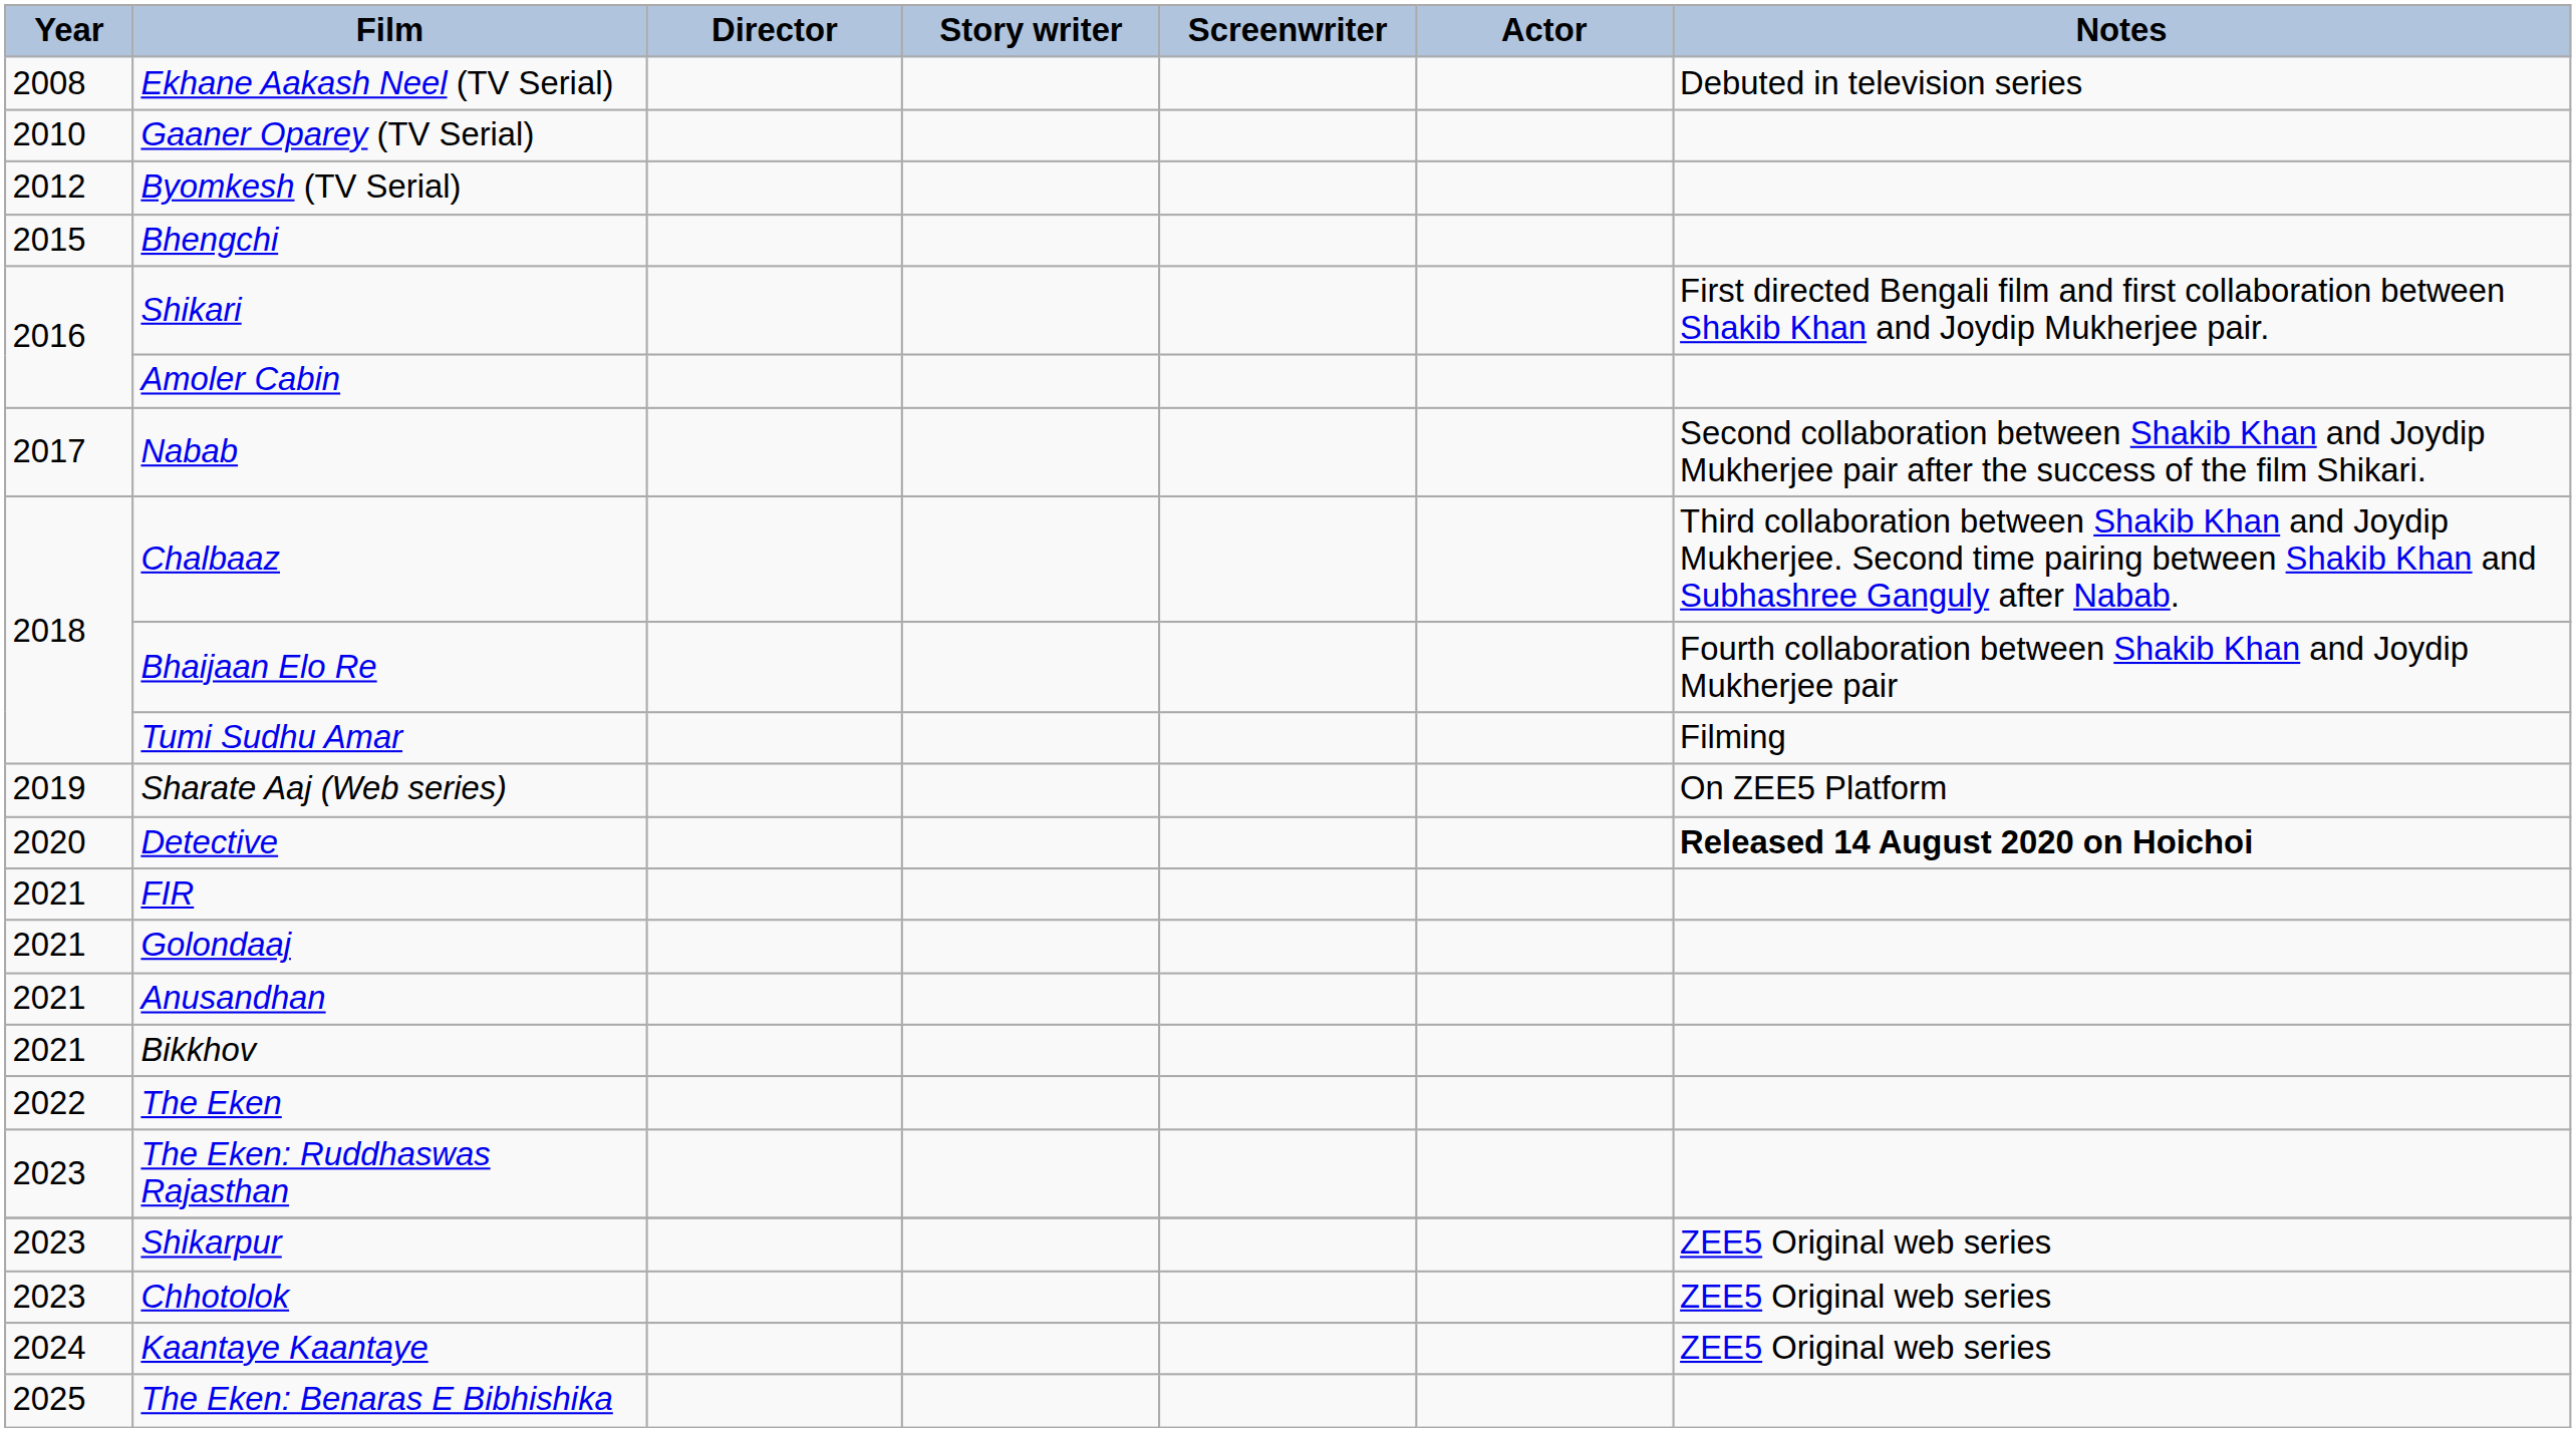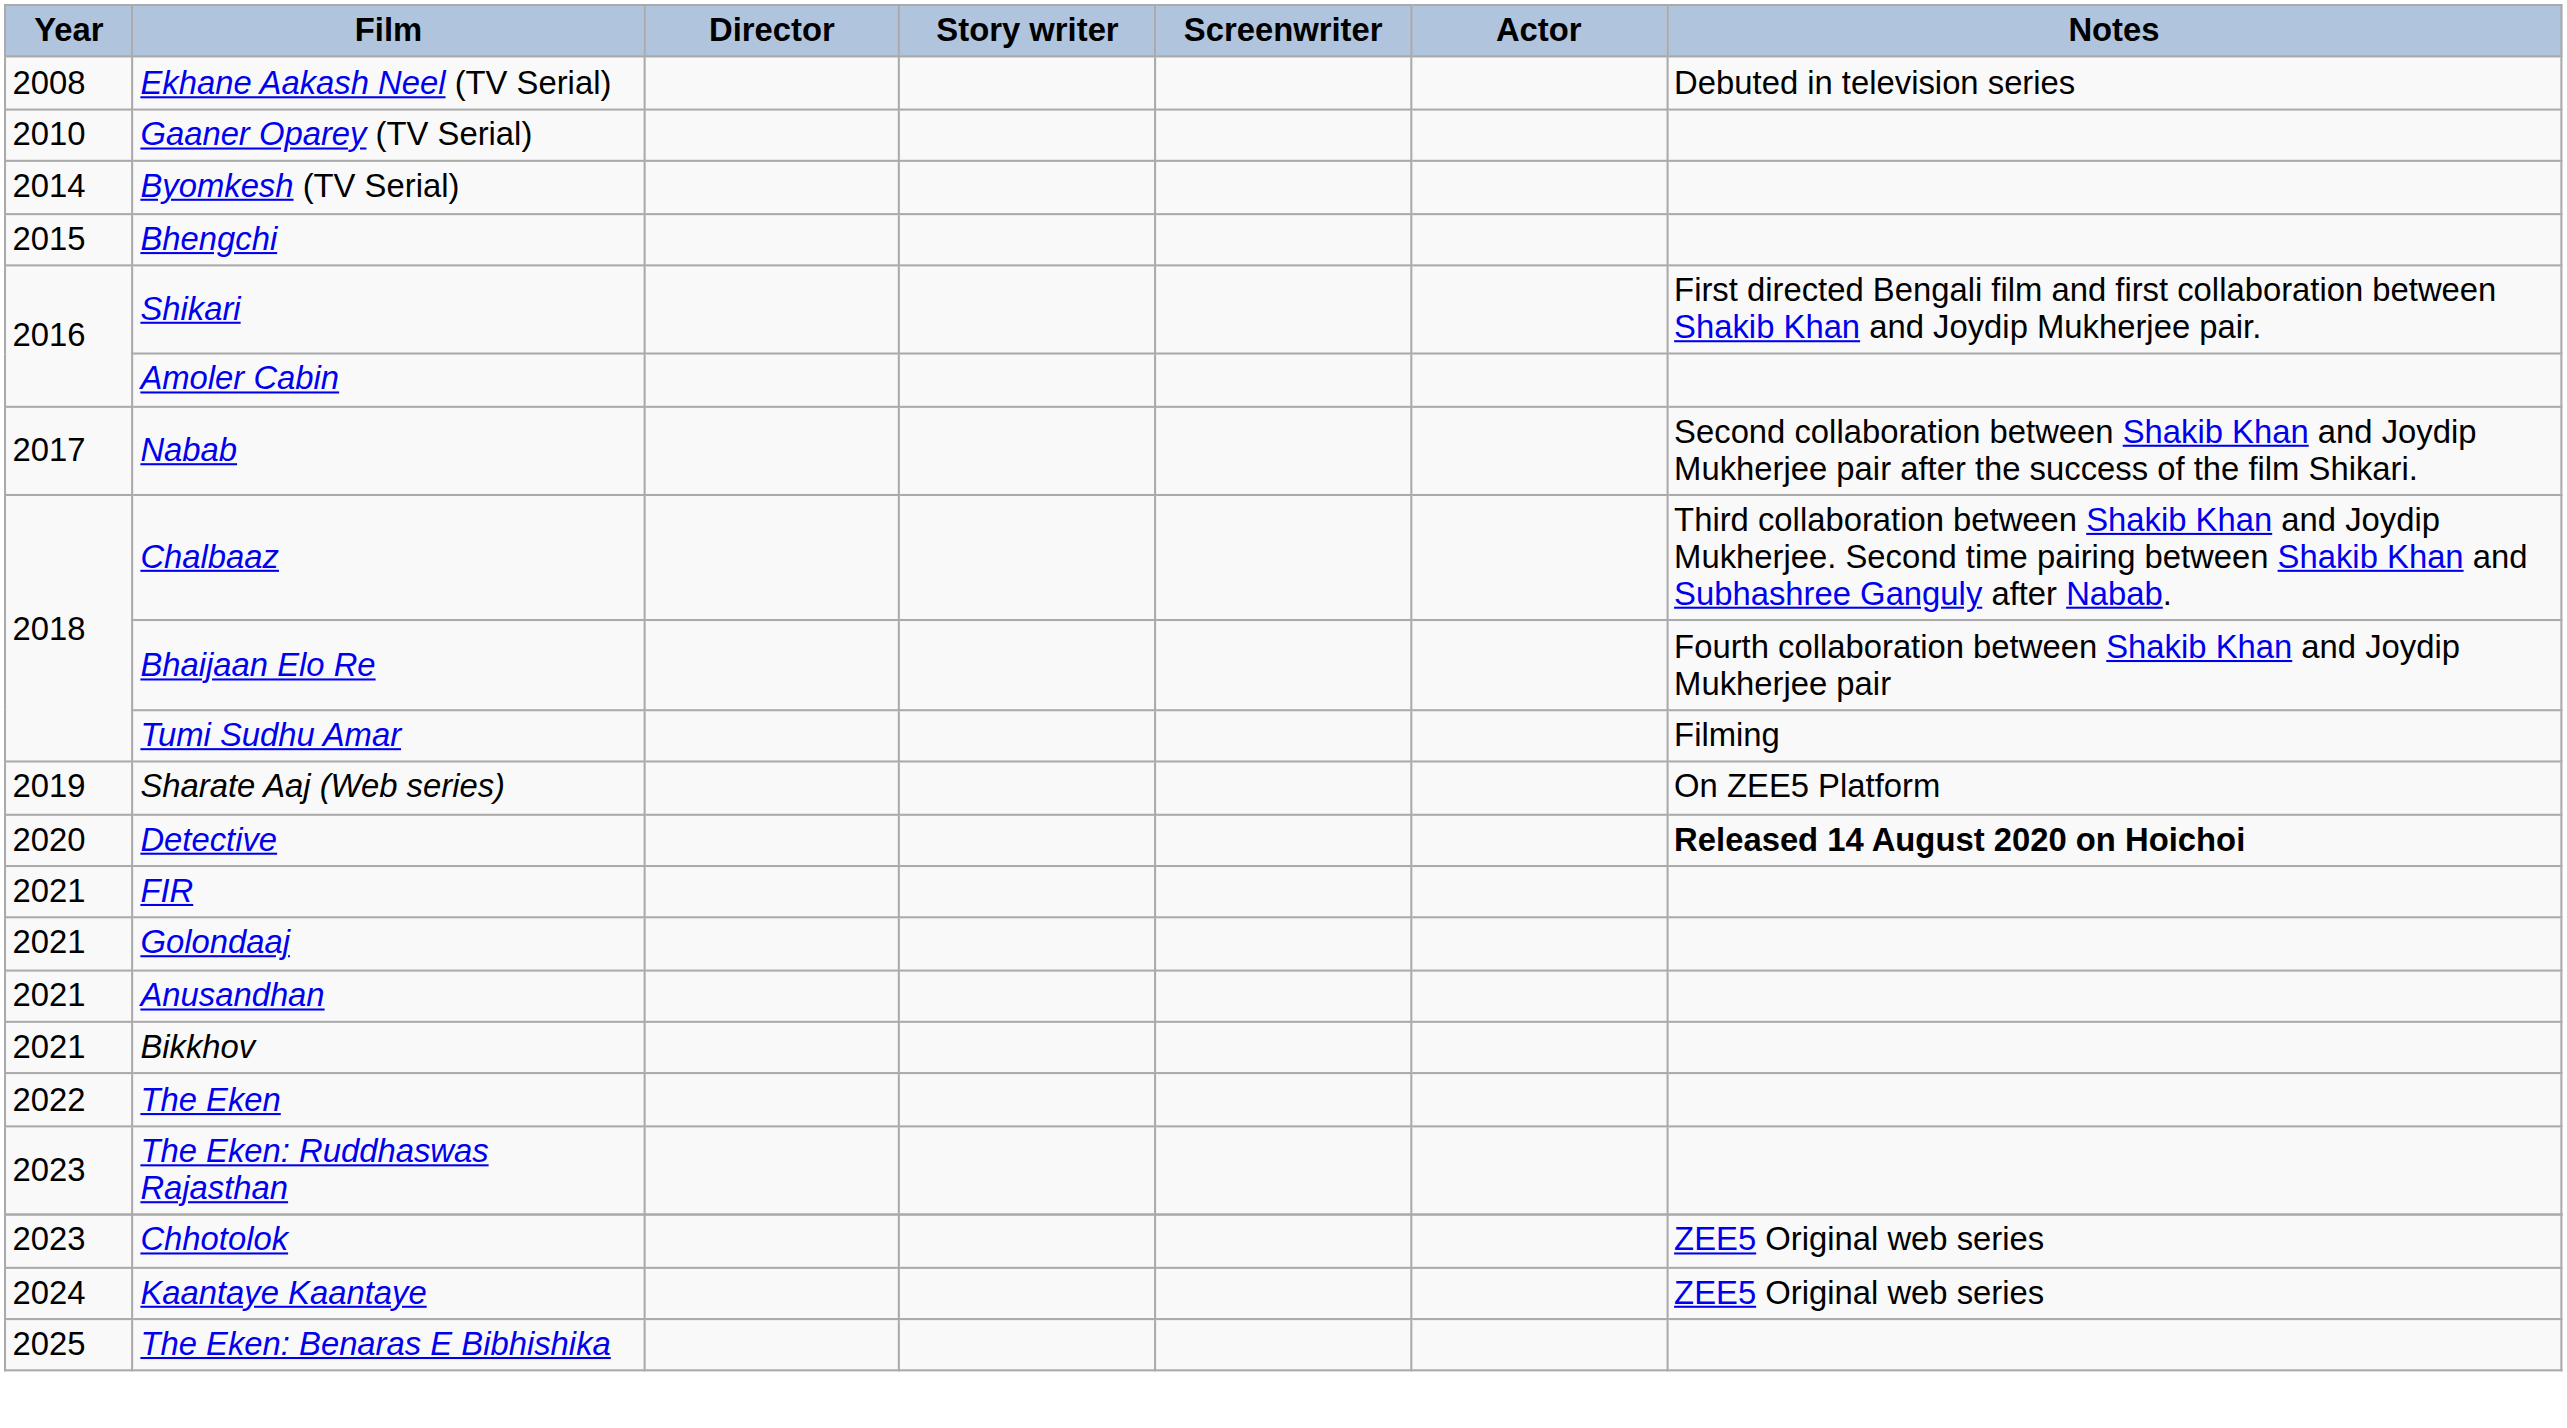 <table class="wikitable">
 <tr>
 <th style="background:#B0C4DE; width:5%">Year</th>
 <th style="background:#B0C4DE; width:20%">Film</th>
 <th style="background:#B0C4DE; width:10%">Director</th>
 <th style="background:#B0C4DE; width:10%">Story writer</th>
 <th style="background:#B0C4DE; width:10%">Screenwriter</th>
 <th style="background:#B0C4DE; width:10%">Actor</th>
 <th style="background:#B0C4DE; width:35%">Notes</th>
 </tr>
 <tr>
 <td>2008</td>
 <td><em><a href='#'>Ekhane Aakash Neel</a></em> (TV Serial)</td>
 <td></td>
 <td></td>
 <td></td>
 <td></td>
 <td>Debuted in television series</td>
 </tr>
 <tr>
 <td>2010</td>
 <td><em><a href='#'>Gaaner Oparey</a></em> (TV Serial)</td>
 <td></td>
 <td></td>
 <td></td>
 <td></td>
 <td></td>
 </tr>
 <tr>
-<td>2012</td>
+<td>2014</td>
 <td><em><a href='#'>Byomkesh</a></em> (TV Serial)</td>
 <td></td>
 <td></td>
 <td></td>
 <td></td>
 <td></td>
 </tr>
 <tr>
 <td>2015</td>
 <td><em><a href='#'>Bhengchi</a></em></td>
 <td></td>
 <td></td>
 <td></td>
 <td></td>
 <td></td>
 </tr>
 <tr>
 <td rowspan="2">2016</td>
 <td><em><a href='#'>Shikari</a></em></td>
 <td></td>
 <td></td>
 <td></td>
 <td></td>
 <td>First directed Bengali film and first collaboration between <a href='#'>Shakib Khan</a> and Joydip Mukherjee pair.</td>
 </tr>
 <tr>
 <td><em><a href='#'>Amoler Cabin</a></em></td>
 <td></td>
 <td></td>
 <td></td>
 <td></td>
 <td></td>
 </tr>
 <tr>
 <td rowspan="1">2017</td>
 <td><em><a href='#'>Nabab</a></em></td>
 <td></td>
 <td></td>
 <td></td>
 <td></td>
 <td>Second collaboration between <a href='#'>Shakib Khan</a> and Joydip Mukherjee pair after the success of the film Shikari.</td>
 </tr>
 <tr>
 <td rowspan="3">2018</td>
 <td><em><a href='#'>Chalbaaz</a></em></td>
 <td></td>
 <td></td>
 <td></td>
 <td></td>
 <td>Third collaboration between <a href='#'>Shakib Khan</a> and Joydip Mukherjee. Second time pairing between <a href='#'>Shakib Khan</a> and <a href='#'>Subhashree Ganguly</a> after <a href='#'>Nabab</a>.</td>
 </tr>
 <tr>
 <td><em><a href='#'>Bhaijaan Elo Re</a></em></td>
 <td></td>
 <td></td>
 <td></td>
 <td></td>
 <td>Fourth collaboration between <a href='#'>Shakib Khan</a> and Joydip Mukherjee pair</td>
 </tr>
 <tr>
 <td><em><a href='#'>Tumi Sudhu Amar</a></em></td>
 <td></td>
 <td></td>
 <td></td>
 <td></td>
 <td>Filming</td>
 </tr>
 <tr>
 <td>2019</td>
 <td><em>Sharate Aaj (Web series)</em></td>
 <td></td>
 <td></td>
 <td></td>
 <td></td>
 <td>On ZEE5 Platform</td>
 </tr>
 <tr>
 <td>2020</td>
 <td><em><a href='#'>Detective</a></em></td>
 <td></td>
 <td></td>
 <td></td>
 <td></td>
 <td><strong>Released 14 August 2020 on Hoichoi</strong></td>
 </tr>
 <tr>
 <td>2021</td>
 <td><em><a href='#'>FIR</a></em></td>
 <td></td>
 <td></td>
 <td></td>
 <td></td>
 <td></td>
 </tr>
 <tr>
 <td>2021</td>
 <td><em><a href='#'>Golondaaj</a></em></td>
 <td></td>
 <td></td>
 <td></td>
 <td></td>
 <td></td>
 </tr>
 <tr>
 <td>2021</td>
 <td><em><a href='#'>Anusandhan</a></em></td>
 <td></td>
 <td></td>
 <td></td>
 <td></td>
 <td></td>
 </tr>
 <tr>
 <td>2021</td>
 <td><em>Bikkhov</em></td>
 <td></td>
 <td></td>
 <td></td>
 <td></td>
 <td></td>
 </tr>
 <tr>
 <td>2022</td>
 <td><em><a href='#'>The Eken</a></em></td>
 <td></td>
 <td></td>
 <td></td>
 <td></td>
 <td></td>
 </tr>
 <tr>
 <td>2023</td>
 <td><em><a href='#'>The Eken: Ruddhaswas Rajasthan</a></em></td>
 <td></td>
 <td></td>
 <td></td>
 <td></td>
 <td></td>
 </tr>
 <tr>
 </tr>
 <tr>
 <td>2023</td>
-<td><em><a href='#'>Shikarpur</a></em></td>
-<td></td>
-<td></td>
-<td></td>
-<td></td>
-<td><a href='#'>ZEE5</a> Original web series</td>
-</tr>
-<tr>
-<td>2023</td>
 <td><em><a href='#'>Chhotolok</a></em></td>
 <td></td>
 <td></td>
 <td></td>
 <td></td>
 <td><a href='#'>ZEE5</a> Original web series</td>
 </tr>
 <tr>
 <td>2024</td>
 <td><em><a href='#'>Kaantaye Kaantaye</a></em></td>
 <td></td>
 <td></td>
 <td></td>
 <td></td>
 <td><a href='#'>ZEE5</a> Original web series</td>
 </tr>
 <tr>
 <td>2025</td>
 <td><em><a href='#'>The Eken: Benaras E Bibhishika</a></em></td>
 <td></td>
 <td></td>
 <td></td>
 <td></td>
 <td></td>
 </tr>
 </table>
